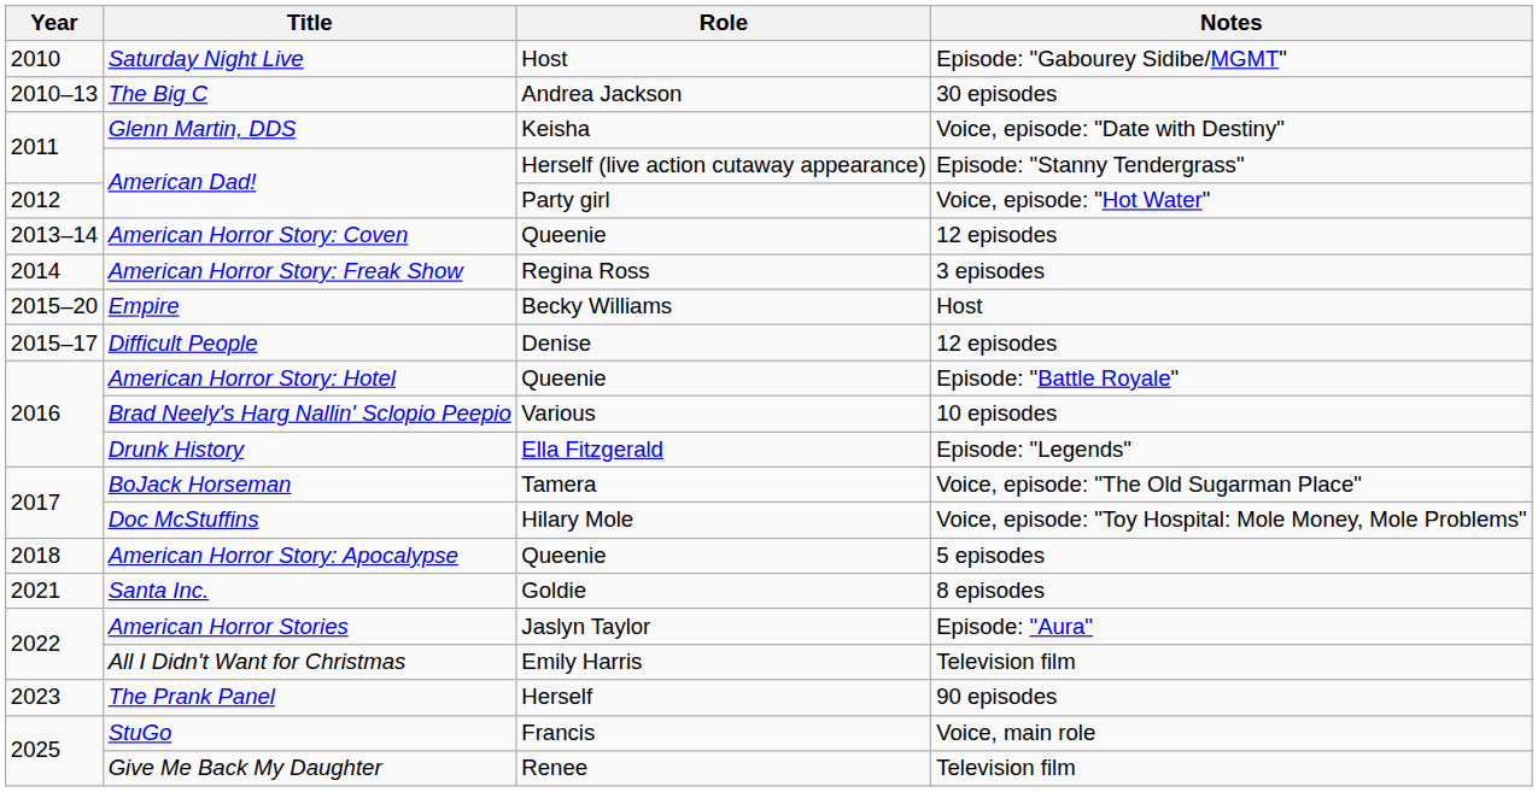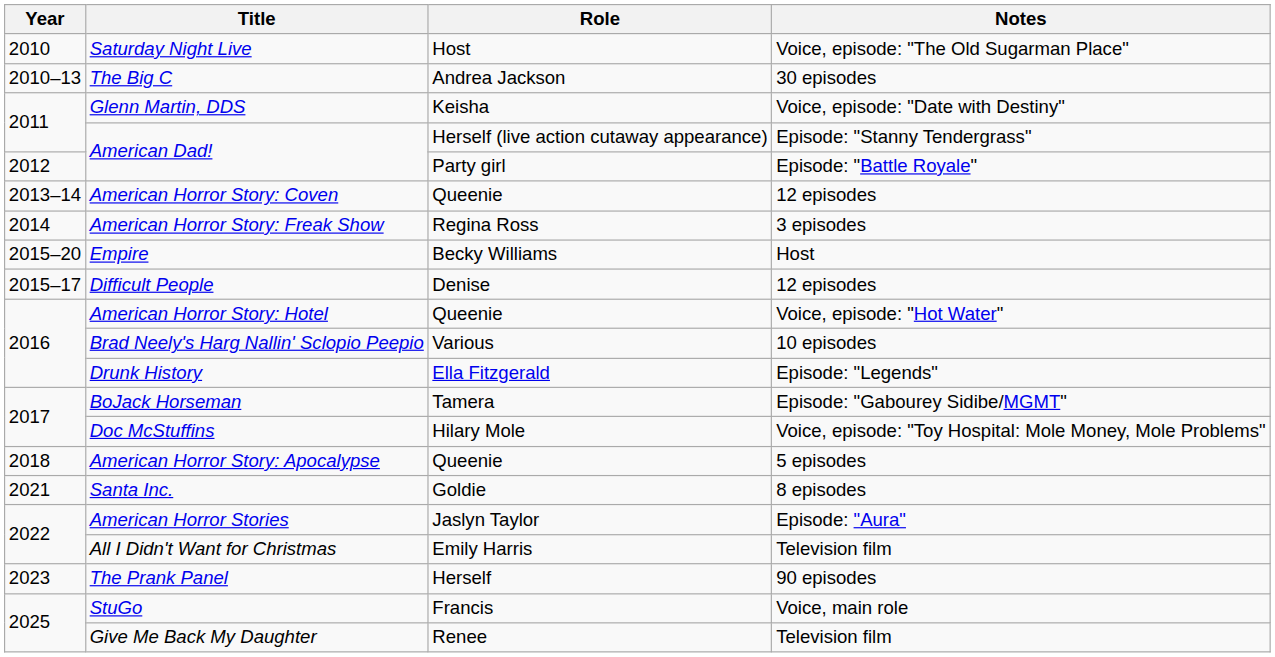 <table class="wikitable sortable">
 <tr>
 <th>Year</th>
 <th>Title</th>
 <th>Role</th>
 <th>Notes</th>
 </tr>
 <tr>
 <td>2010</td>
 <td><em><a href='#'>Saturday Night Live</a></em></td>
 <td>Host</td>
-<td>Episode: "Gabourey Sidibe/<a href='#'>MGMT</a>"</td>
+<td>Voice, episode: "The Old Sugarman Place"</td>
 </tr>
 <tr>
 <td>2010–13</td>
 <td><em><a href='#'>The Big C</a></em></td>
 <td>Andrea Jackson</td>
 <td>30 episodes</td>
 </tr>
 <tr>
 <td rowspan="2">2011</td>
 <td><em><a href='#'>Glenn Martin, DDS</a></em></td>
 <td>Keisha</td>
 <td>Voice, episode: "Date with Destiny"</td>
 </tr>
 <tr>
 <td rowspan="2"><em><a href='#'>American Dad!</a></em></td>
 <td>Herself (live action cutaway appearance)</td>
 <td>Episode: "Stanny Tendergrass"</td>
 </tr>
 <tr>
 <td>2012</td>
 <td>Party girl</td>
-<td>Voice, episode: "<a href='#'>Hot Water</a>"</td>
+<td>Episode: "<a href='#'>Battle Royale</a>"</td>
 </tr>
 <tr>
 <td>2013–14</td>
 <td><em><a href='#'>American Horror Story: Coven</a></em></td>
 <td>Queenie</td>
 <td>12 episodes</td>
 </tr>
 <tr>
 <td>2014</td>
 <td><em><a href='#'>American Horror Story: Freak Show</a></em></td>
 <td>Regina Ross</td>
 <td>3 episodes</td>
 </tr>
 <tr>
 <td>2015–20</td>
 <td><em><a href='#'>Empire</a></em></td>
 <td>Becky Williams</td>
 <td>Host</td>
 </tr>
 <tr>
 <td>2015–17</td>
 <td><em><a href='#'>Difficult People</a></em></td>
 <td>Denise</td>
 <td>12 episodes</td>
 </tr>
 <tr>
 <td rowspan="3">2016</td>
 <td><em><a href='#'>American Horror Story: Hotel</a></em></td>
 <td>Queenie</td>
-<td>Episode: "<a href='#'>Battle Royale</a>"</td>
+<td>Voice, episode: "<a href='#'>Hot Water</a>"</td>
 </tr>
 <tr>
 <td><em><a href='#'>Brad Neely's Harg Nallin' Sclopio Peepio</a></em></td>
 <td>Various</td>
 <td>10 episodes</td>
 </tr>
 <tr>
 <td><em><a href='#'>Drunk History</a></em></td>
 <td><a href='#'>Ella Fitzgerald</a></td>
 <td>Episode: "Legends"</td>
 </tr>
 <tr>
 <td rowspan="2">2017</td>
 <td><em><a href='#'>BoJack Horseman</a></em></td>
 <td>Tamera</td>
-<td>Voice, episode: "The Old Sugarman Place"</td>
+<td>Episode: "Gabourey Sidibe/<a href='#'>MGMT</a>"</td>
 </tr>
 <tr>
 <td><em><a href='#'>Doc McStuffins</a></em></td>
 <td>Hilary Mole</td>
 <td>Voice, episode: "Toy Hospital: Mole Money, Mole Problems"</td>
 </tr>
 <tr>
 <td>2018</td>
 <td><em><a href='#'>American Horror Story: Apocalypse</a></em></td>
 <td>Queenie</td>
 <td>5 episodes</td>
 </tr>
 <tr>
 <td>2021</td>
 <td><em><a href='#'>Santa Inc.</a></em></td>
 <td>Goldie</td>
 <td>8 episodes</td>
 </tr>
 <tr>
 <td rowspan="2">2022</td>
 <td><em><a href='#'>American Horror Stories</a></em></td>
 <td>Jaslyn Taylor</td>
 <td>Episode: <a href='#'>"Aura"</a></td>
 </tr>
 <tr>
 <td><em>All I Didn't Want for Christmas</em></td>
 <td>Emily Harris</td>
 <td>Television film</td>
 </tr>
 <tr>
 <td>2023</td>
 <td><em><a href='#'>The Prank Panel</a></em></td>
 <td>Herself</td>
 <td>90 episodes</td>
 </tr>
 <tr>
 <td rowspan="2">2025</td>
 <td><em><a href='#'>StuGo</a></em></td>
 <td>Francis</td>
 <td>Voice, main role</td>
 </tr>
 <tr>
 <td><em>Give Me Back My Daughter</em></td>
 <td>Renee</td>
 <td>Television film</td>
 </tr>
 </table>
